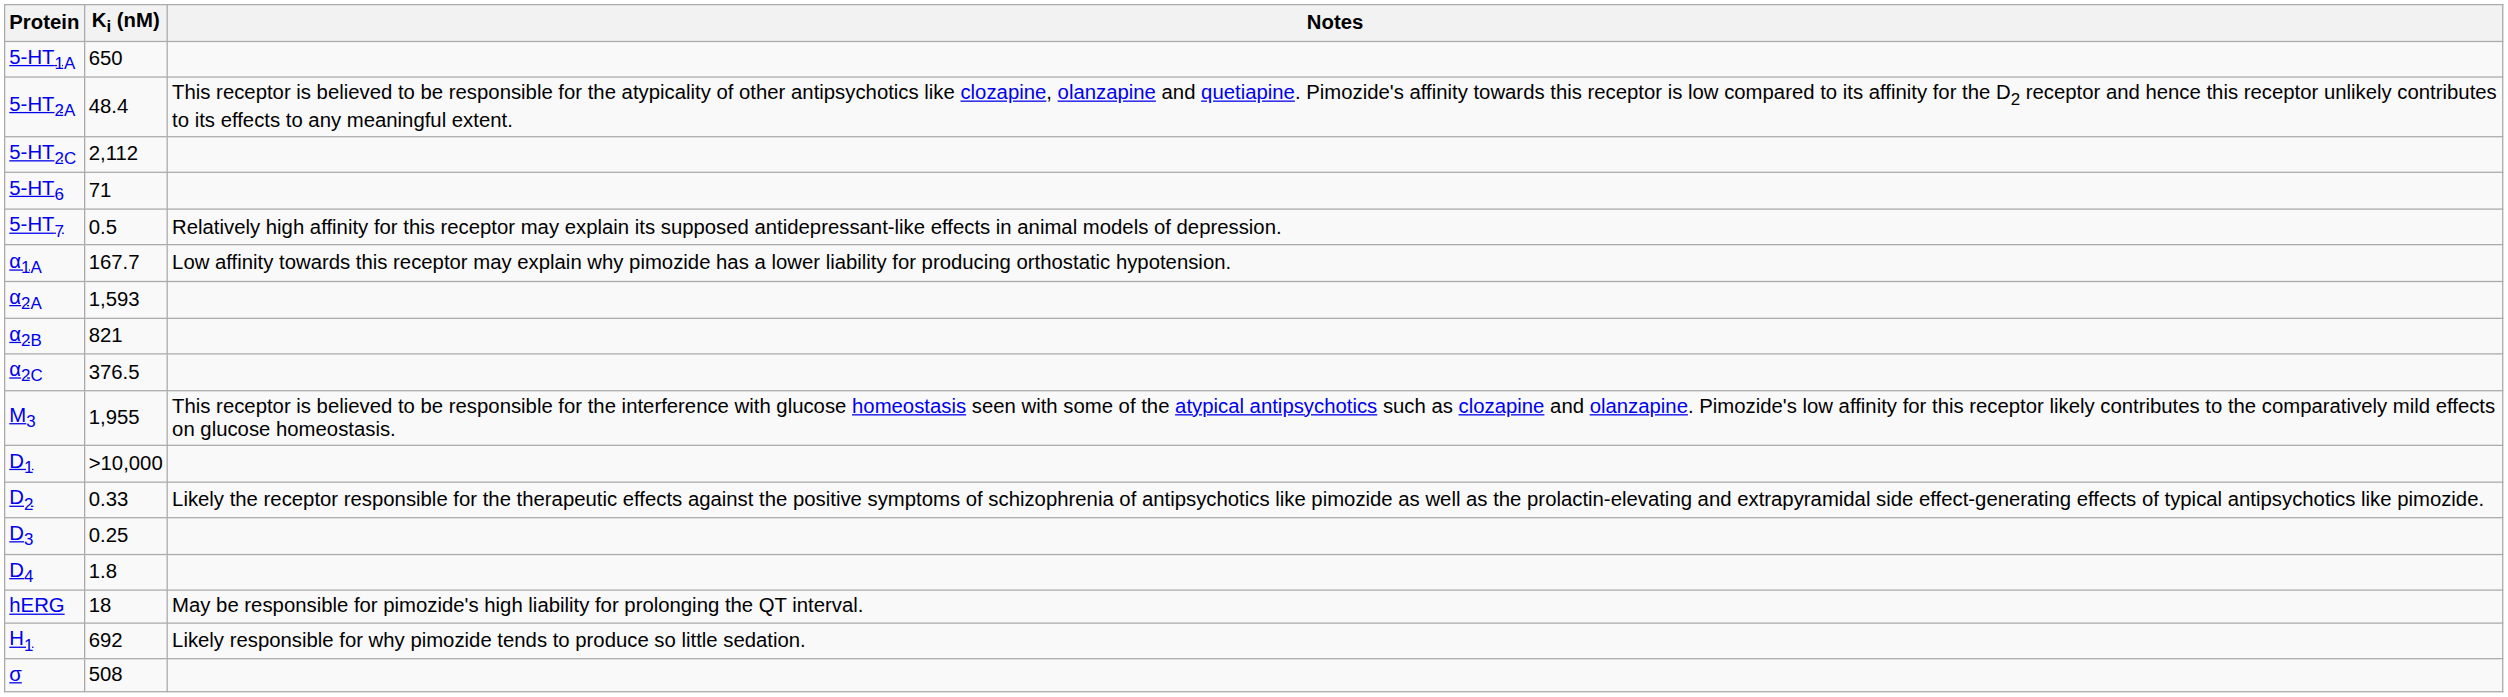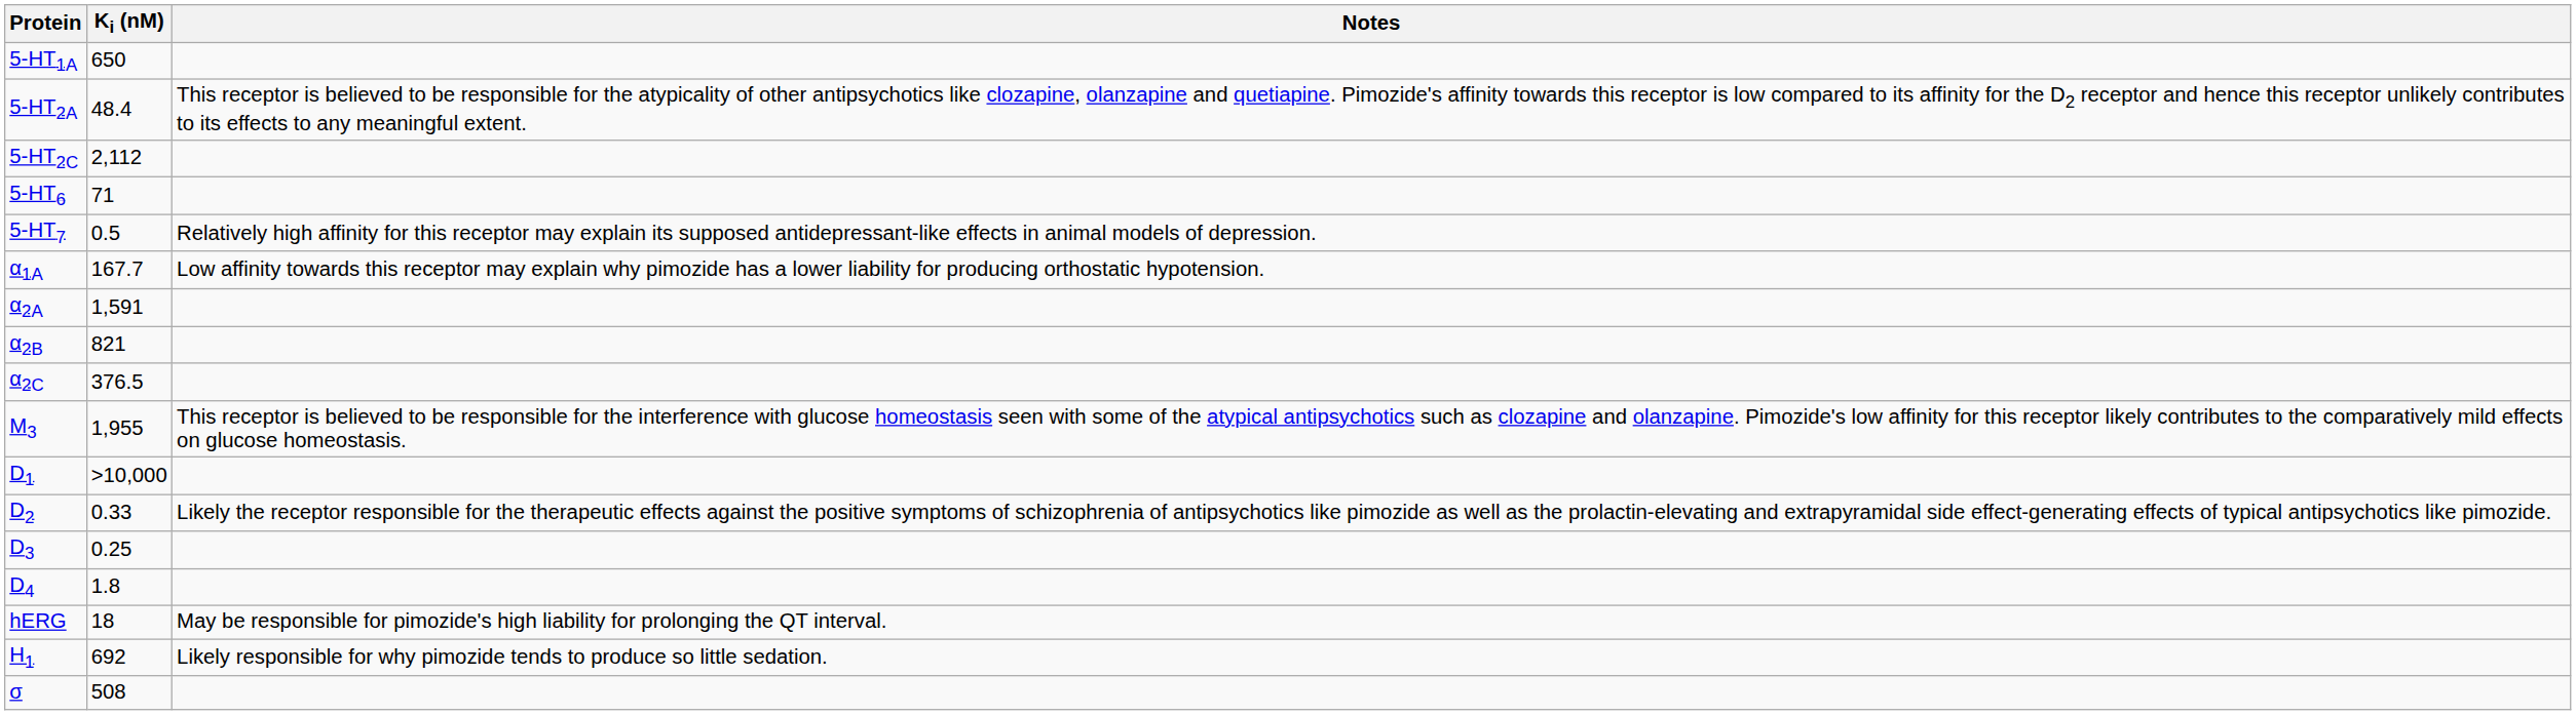 <table class="wikitable sortable">
 <tr>
 <th>Protein</th>
 <th>K<sub>i</sub> (nM)</th>
 <th>Notes</th>
 </tr>
 <tr>
 <td><a href='#'>5-HT<sub>1A</sub></a></td>
 <td>650</td>
 <td></td>
 </tr>
 <tr>
 <td><a href='#'>5-HT<sub>2A</sub></a></td>
 <td>48.4</td>
 <td>This receptor is believed to be responsible for the atypicality of other antipsychotics like <a href='#'>clozapine</a>, <a href='#'>olanzapine</a> and <a href='#'>quetiapine</a>. Pimozide's affinity towards this receptor is low compared to its affinity for the D<sub>2</sub> receptor and hence this receptor unlikely contributes to its effects to any meaningful extent.</td>
 </tr>
 <tr>
 <td><a href='#'>5-HT<sub>2C</sub></a></td>
 <td>2,112</td>
 <td></td>
 </tr>
 <tr>
 <td><a href='#'>5-HT<sub>6</sub></a></td>
 <td>71</td>
 <td></td>
 </tr>
 <tr>
 <td><a href='#'>5-HT<sub>7</sub></a></td>
 <td>0.5</td>
 <td>Relatively high affinity for this receptor may explain its supposed antidepressant-like effects in animal models of depression.</td>
 </tr>
 <tr>
 <td><a href='#'>α<sub>1A</sub></a></td>
 <td>167.7</td>
 <td>Low affinity towards this receptor may explain why pimozide has a lower liability for producing orthostatic hypotension.</td>
 </tr>
 <tr>
 <td><a href='#'>α<sub>2A</sub></a></td>
-<td>1,593</td>
+<td>1,591</td>
 <td></td>
 </tr>
 <tr>
 <td><a href='#'>α<sub>2B</sub></a></td>
 <td>821</td>
 <td></td>
 </tr>
 <tr>
 <td><a href='#'>α<sub>2C</sub></a></td>
 <td>376.5</td>
 <td></td>
 </tr>
 <tr>
 <td><a href='#'>M<sub>3</sub></a></td>
 <td>1,955</td>
 <td>This receptor is believed to be responsible for the interference with glucose <a href='#'>homeostasis</a> seen with some of the <a href='#'>atypical antipsychotics</a> such as <a href='#'>clozapine</a> and <a href='#'>olanzapine</a>. Pimozide's low affinity for this receptor likely contributes to the comparatively mild effects on glucose homeostasis.</td>
 </tr>
 <tr>
 <td><a href='#'>D<sub>1</sub></a></td>
 <td>>10,000</td>
 <td></td>
 </tr>
 <tr>
 <td><a href='#'>D<sub>2</sub></a></td>
 <td>0.33</td>
 <td>Likely the receptor responsible for the therapeutic effects against the positive symptoms of schizophrenia of antipsychotics like pimozide as well as the prolactin-elevating and extrapyramidal side effect-generating effects of typical antipsychotics like pimozide.</td>
 </tr>
 <tr>
 <td><a href='#'>D<sub>3</sub></a></td>
 <td>0.25</td>
 <td></td>
 </tr>
 <tr>
 <td><a href='#'>D<sub>4</sub></a></td>
 <td>1.8</td>
 <td></td>
 </tr>
 <tr>
 <td><a href='#'>hERG</a></td>
 <td>18</td>
 <td>May be responsible for pimozide's high liability for prolonging the QT interval.</td>
 </tr>
 <tr>
 <td><a href='#'>H<sub>1</sub></a></td>
 <td>692</td>
 <td>Likely responsible for why pimozide tends to produce so little sedation.</td>
 </tr>
 <tr>
 <td><a href='#'>σ</a></td>
 <td>508</td>
 <td></td>
 </tr>
 </table>
